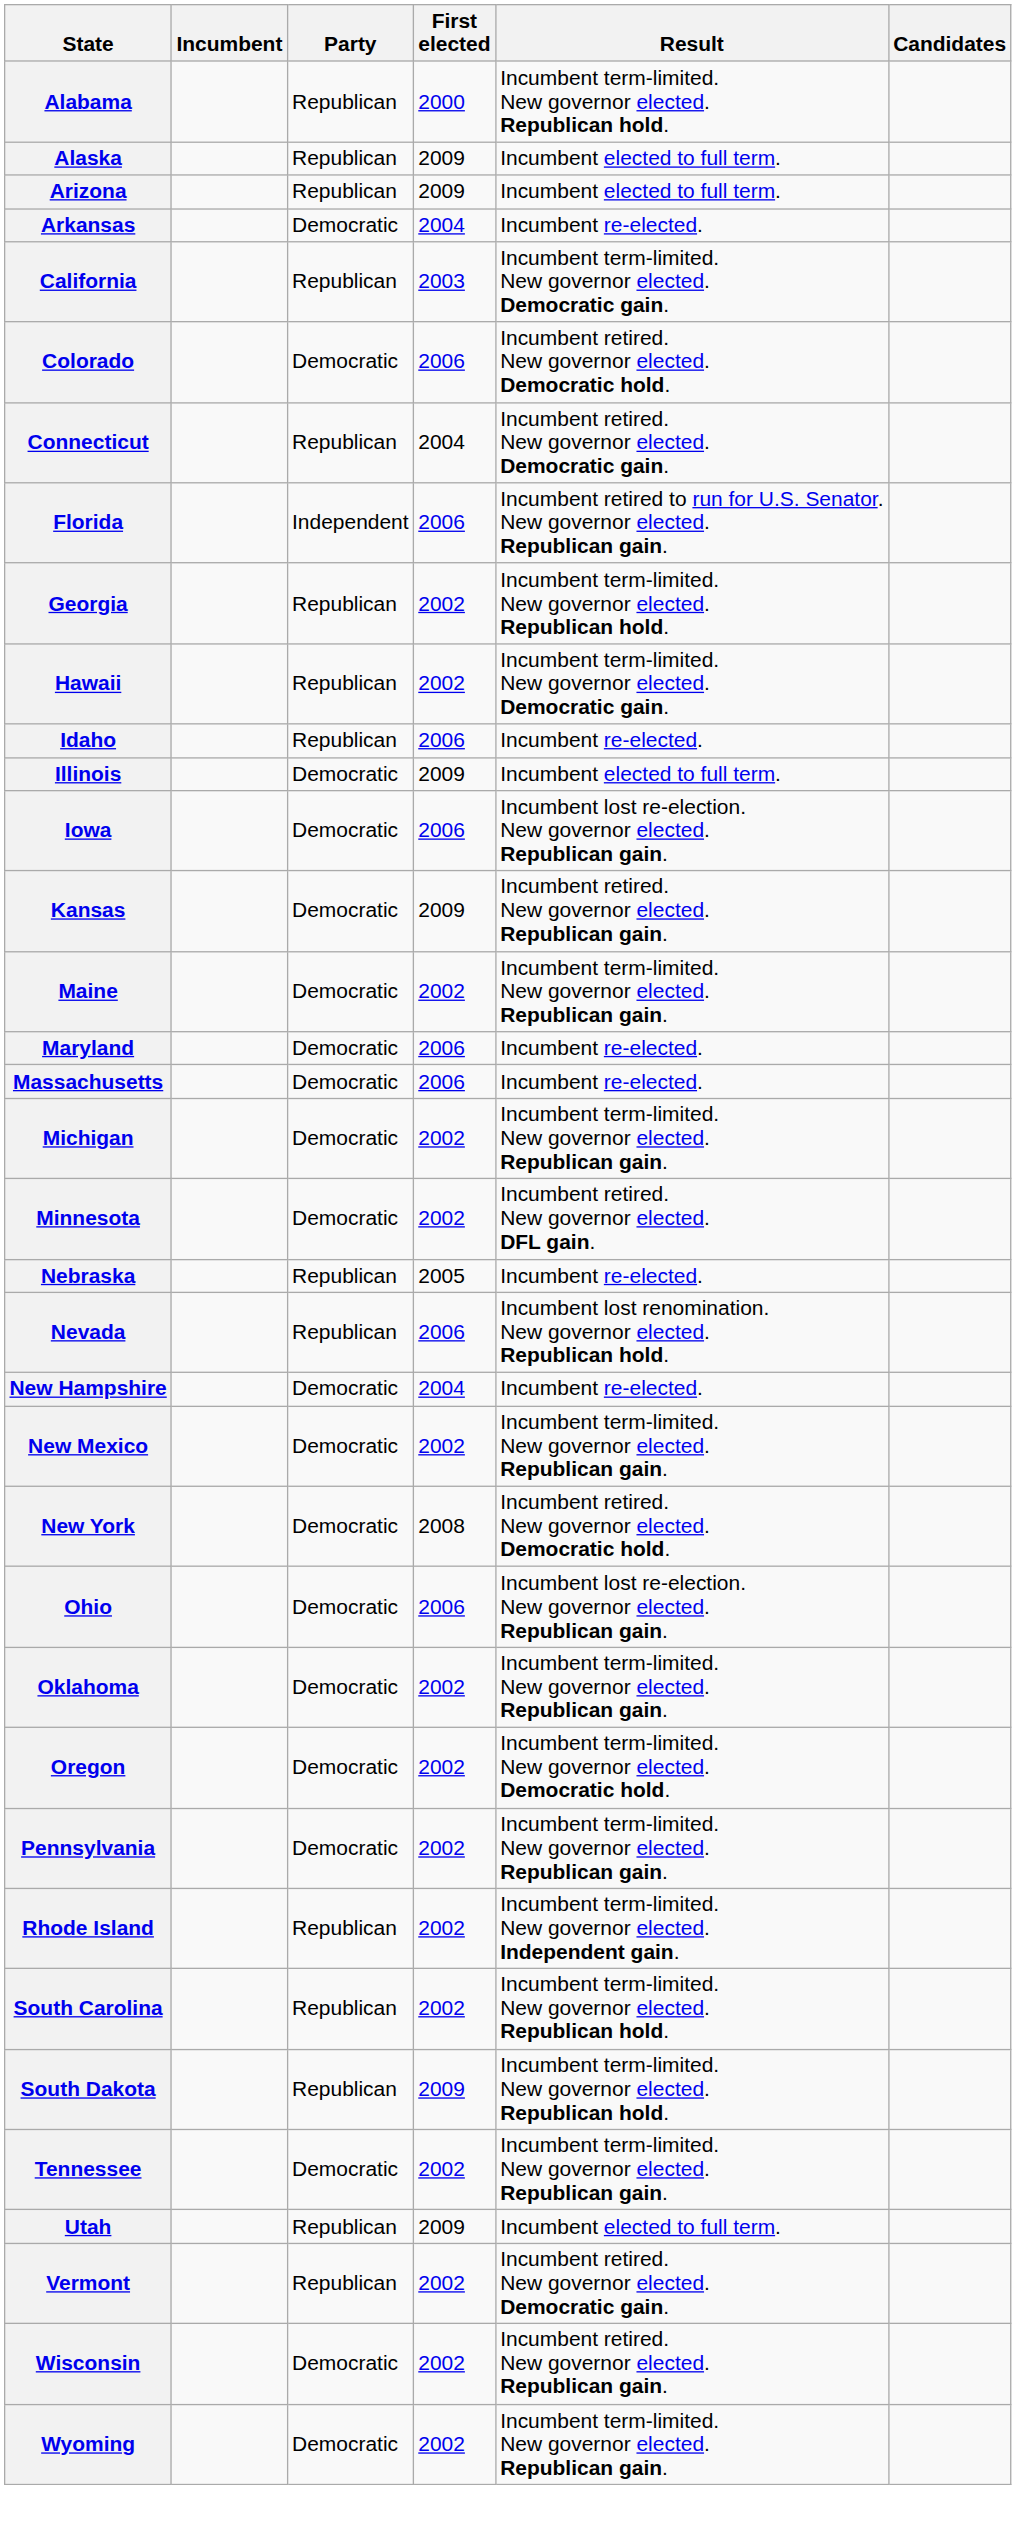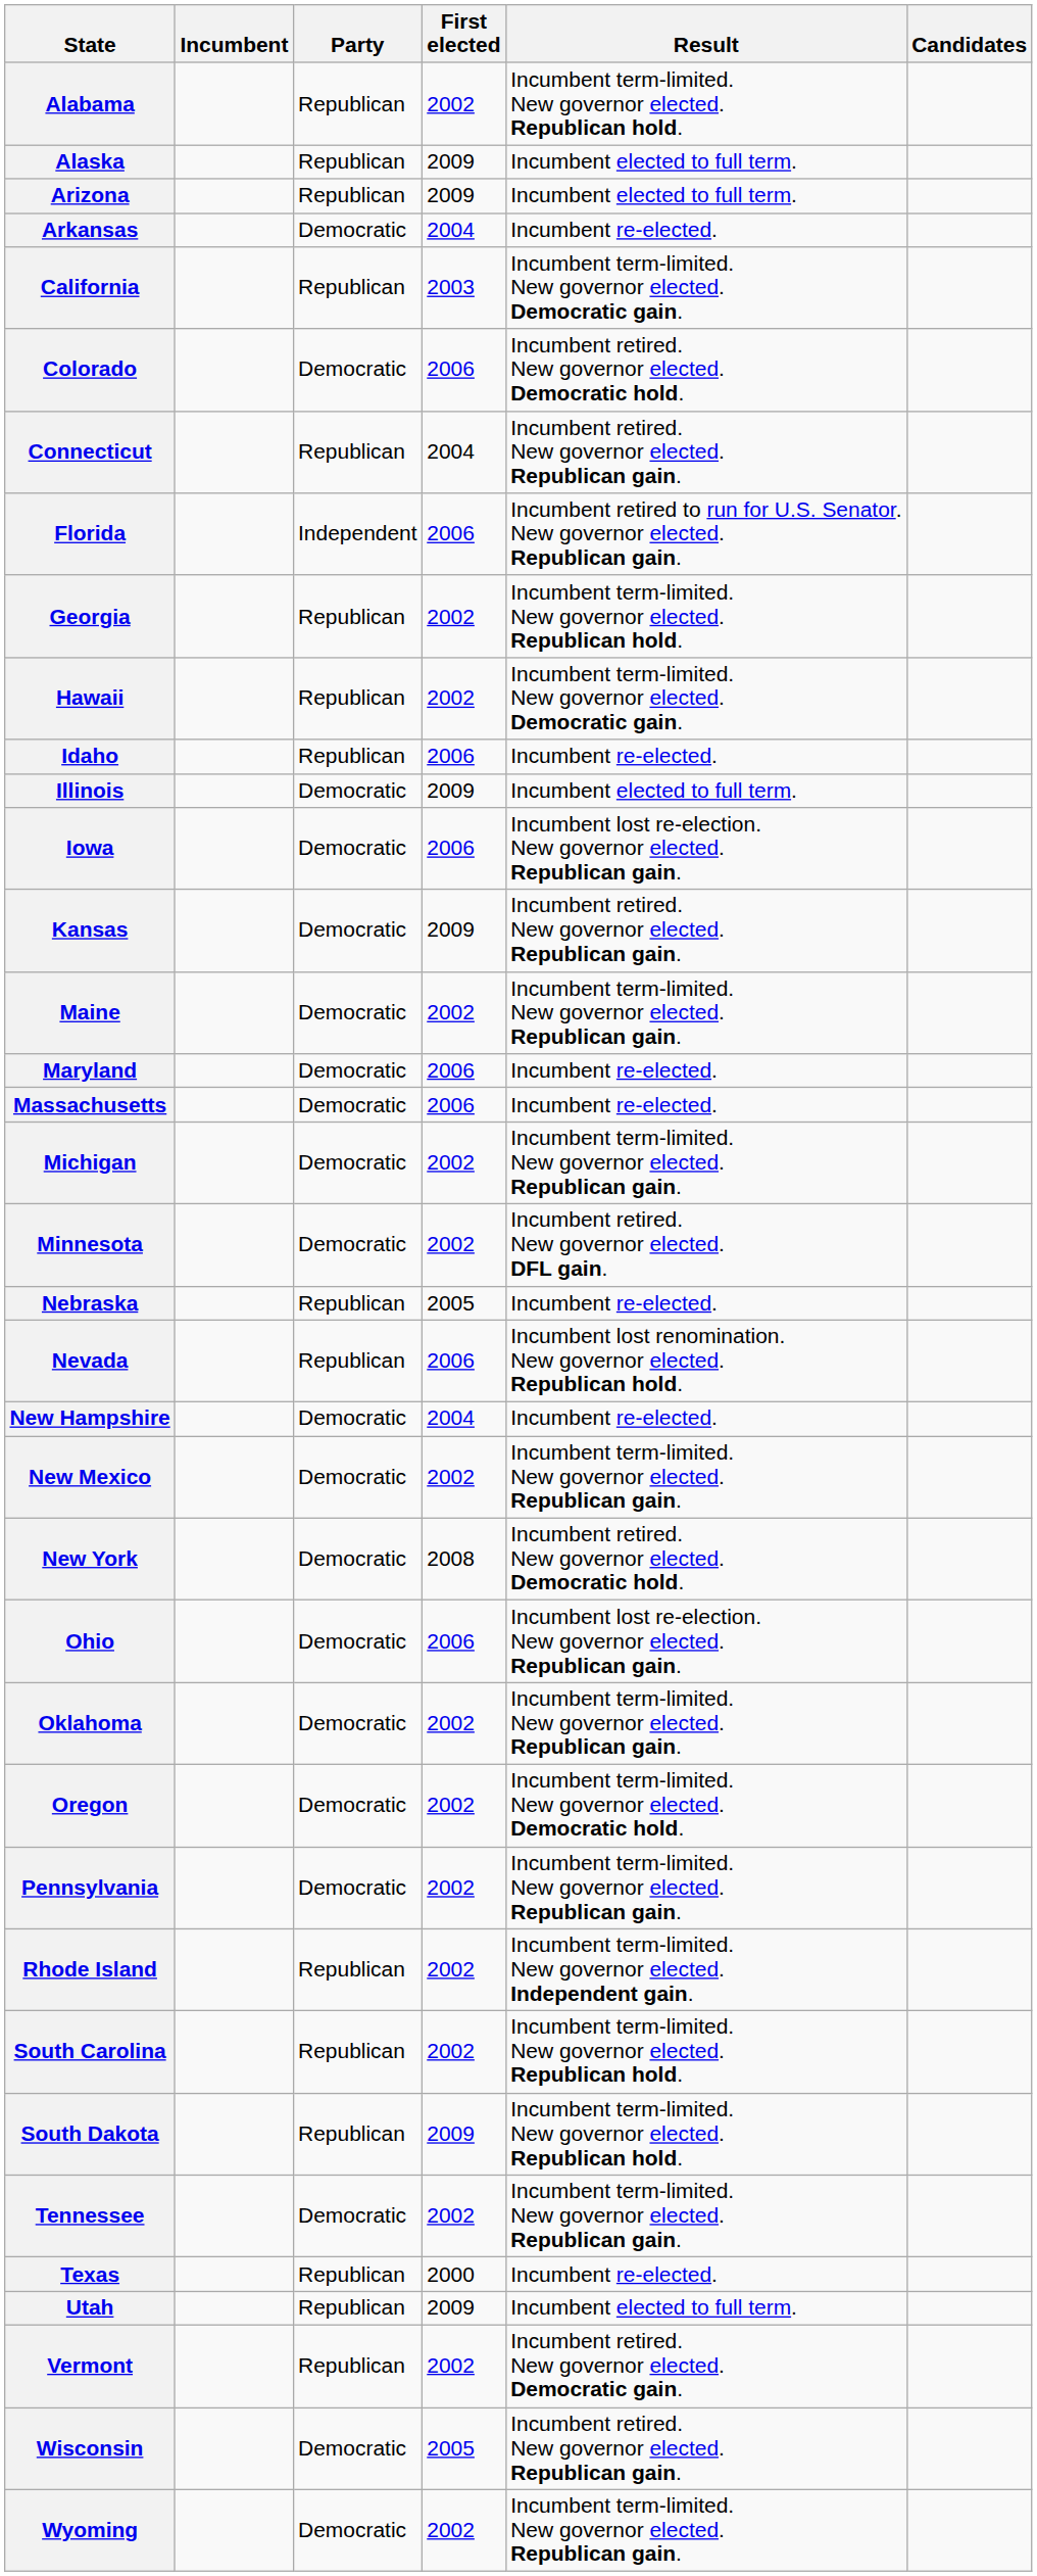 <table class="wikitable sortable">
 <tr valign=bottom>
 <th>State</th>
 <th>Incumbent</th>
 <th>Party</th>
 <th>First<br>elected</th>
 <th>Result</th>
 <th>Candidates</th>
 </tr>
 <tr>
 <th><a href='#'>Alabama</a></th>
 <td></td>
 <td>Republican</td>
-<td><a href='#'>2000</a></td>
+<td><a href='#'>2002</a></td>
 <td>Incumbent term-limited.<br>New governor <a href='#'>elected</a>.<br><strong>Republican hold</strong>.</td>
 <td nowrap></td>
 </tr>
 <tr>
 <th><a href='#'>Alaska</a></th>
 <td></td>
 <td>Republican</td>
 <td>2009</td>
 <td>Incumbent <a href='#'>elected to full term</a>.</td>
 <td nowrap></td>
 </tr>
 <tr>
 <th><a href='#'>Arizona</a></th>
 <td></td>
 <td>Republican</td>
 <td>2009</td>
 <td>Incumbent <a href='#'>elected to full term</a>.</td>
 <td nowrap></td>
 </tr>
 <tr>
 <th><a href='#'>Arkansas</a></th>
 <td></td>
 <td>Democratic</td>
 <td><a href='#'>2004</a></td>
 <td>Incumbent <a href='#'>re-elected</a>.</td>
 <td nowrap></td>
 </tr>
 <tr>
 <th><a href='#'>California</a></th>
 <td></td>
 <td>Republican</td>
 <td><a href='#'>2003 </a></td>
 <td>Incumbent term-limited.<br>New governor <a href='#'>elected</a>.<br><strong>Democratic gain</strong>.</td>
 <td nowrap></td>
 </tr>
 <tr>
 <th><a href='#'>Colorado</a></th>
 <td></td>
 <td>Democratic</td>
 <td><a href='#'>2006</a></td>
 <td>Incumbent retired.<br>New governor <a href='#'>elected</a>.<br><strong>Democratic hold</strong>.</td>
 <td nowrap></td>
 </tr>
 <tr>
 <th><a href='#'>Connecticut</a></th>
 <td></td>
 <td>Republican</td>
 <td>2004</td>
-<td>Incumbent retired.<br>New governor <a href='#'>elected</a>.<br><strong>Democratic gain</strong>.</td>
+<td>Incumbent retired.<br>New governor <a href='#'>elected</a>.<br><strong>Republican gain</strong>.</td>
 <td nowrap></td>
 </tr>
 <tr>
 <th><a href='#'>Florida</a></th>
 <td></td>
 <td>Independent</td>
 <td><a href='#'>2006</a></td>
 <td>Incumbent retired to <a href='#'>run for U.S. Senator</a>.<br>New governor <a href='#'>elected</a>.<br><strong>Republican gain</strong>.</td>
 <td nowrap></td>
 </tr>
 <tr>
 <th><a href='#'>Georgia</a></th>
 <td></td>
 <td>Republican</td>
 <td><a href='#'>2002</a></td>
 <td>Incumbent term-limited.<br>New governor <a href='#'>elected</a>.<br><strong>Republican hold</strong>.</td>
 <td nowrap></td>
 </tr>
 <tr>
 <th><a href='#'>Hawaii</a></th>
 <td></td>
 <td>Republican</td>
 <td><a href='#'>2002</a></td>
 <td>Incumbent term-limited.<br>New governor <a href='#'>elected</a>.<br><strong>Democratic gain</strong>.</td>
 <td nowrap></td>
 </tr>
 <tr>
 <th><a href='#'>Idaho</a></th>
 <td></td>
 <td>Republican</td>
 <td><a href='#'>2006</a></td>
 <td>Incumbent <a href='#'>re-elected</a>.</td>
 <td nowrap></td>
 </tr>
 <tr>
 <th><a href='#'>Illinois</a></th>
 <td></td>
 <td>Democratic</td>
 <td>2009</td>
 <td>Incumbent <a href='#'>elected to full term</a>.</td>
 <td nowrap></td>
 </tr>
 <tr>
 <th><a href='#'>Iowa</a></th>
 <td></td>
 <td>Democratic</td>
 <td><a href='#'>2006</a></td>
 <td>Incumbent lost re-election.<br>New governor <a href='#'>elected</a>.<br><strong>Republican gain</strong>.</td>
 <td nowrap></td>
 </tr>
 <tr>
 <th><a href='#'>Kansas</a></th>
 <td></td>
 <td>Democratic</td>
 <td>2009</td>
 <td>Incumbent retired.<br>New governor <a href='#'>elected</a>.<br><strong>Republican gain</strong>.</td>
 <td nowrap></td>
 </tr>
 <tr>
 <th><a href='#'>Maine</a></th>
 <td></td>
 <td>Democratic</td>
 <td><a href='#'>2002</a></td>
 <td>Incumbent term-limited.<br>New governor <a href='#'>elected</a>.<br><strong>Republican gain</strong>.</td>
 <td nowrap></td>
 </tr>
 <tr>
 <th><a href='#'>Maryland</a></th>
 <td></td>
 <td>Democratic</td>
 <td><a href='#'>2006</a></td>
 <td>Incumbent <a href='#'>re-elected</a>.</td>
 <td nowrap></td>
 </tr>
 <tr>
 <th><a href='#'>Massachusetts</a></th>
 <td></td>
 <td>Democratic</td>
 <td><a href='#'>2006</a></td>
 <td>Incumbent <a href='#'>re-elected</a>.</td>
 <td nowrap></td>
 </tr>
 <tr>
 <th><a href='#'>Michigan</a></th>
 <td></td>
 <td>Democratic</td>
 <td><a href='#'>2002</a></td>
 <td>Incumbent term-limited.<br>New governor <a href='#'>elected</a>.<br><strong>Republican gain</strong>.</td>
 <td nowrap></td>
 </tr>
 <tr>
 <th><a href='#'>Minnesota</a></th>
 <td></td>
 <td>Democratic</td>
 <td><a href='#'>2002</a></td>
 <td>Incumbent retired.<br>New governor <a href='#'>elected</a>.<br><strong>DFL gain</strong>.</td>
 <td nowrap></td>
 </tr>
 <tr>
 <th><a href='#'>Nebraska</a></th>
 <td></td>
 <td>Republican</td>
 <td>2005</td>
 <td>Incumbent <a href='#'>re-elected</a>.</td>
 <td nowrap></td>
 </tr>
 <tr>
 <th><a href='#'>Nevada</a></th>
 <td></td>
 <td>Republican</td>
 <td><a href='#'>2006</a></td>
 <td>Incumbent lost renomination.<br>New governor <a href='#'>elected</a>.<br><strong>Republican hold</strong>.</td>
 <td nowrap></td>
 </tr>
 <tr>
 <th><a href='#'>New Hampshire</a></th>
 <td></td>
 <td>Democratic</td>
 <td><a href='#'>2004</a></td>
 <td>Incumbent <a href='#'>re-elected</a>.</td>
 <td nowrap></td>
 </tr>
 <tr>
 <th><a href='#'>New Mexico</a></th>
 <td></td>
 <td>Democratic</td>
 <td><a href='#'>2002</a></td>
 <td>Incumbent term-limited.<br>New governor <a href='#'>elected</a>.<br><strong>Republican gain</strong>.</td>
 <td nowrap></td>
 </tr>
 <tr>
 <th><a href='#'>New York</a></th>
 <td></td>
 <td>Democratic</td>
 <td>2008</td>
 <td>Incumbent retired.<br>New governor <a href='#'>elected</a>.<br><strong>Democratic hold</strong>.</td>
 <td nowrap></td>
 </tr>
 <tr>
 <th><a href='#'>Ohio</a></th>
 <td></td>
 <td>Democratic</td>
 <td><a href='#'>2006</a></td>
 <td>Incumbent lost re-election.<br>New governor <a href='#'>elected</a>.<br><strong>Republican gain</strong>.</td>
 <td nowrap></td>
 </tr>
 <tr>
 <th><a href='#'>Oklahoma</a></th>
 <td></td>
 <td>Democratic</td>
 <td><a href='#'>2002</a></td>
 <td>Incumbent term-limited.<br>New governor <a href='#'>elected</a>.<br><strong>Republican gain</strong>.</td>
 <td nowrap></td>
 </tr>
 <tr>
 <th><a href='#'>Oregon</a></th>
 <td></td>
 <td>Democratic</td>
 <td><a href='#'>2002</a></td>
 <td>Incumbent term-limited.<br>New governor <a href='#'>elected</a>.<br><strong>Democratic hold</strong>.</td>
 <td nowrap></td>
 </tr>
 <tr>
 <th><a href='#'>Pennsylvania</a></th>
 <td></td>
 <td>Democratic</td>
 <td><a href='#'>2002</a></td>
 <td>Incumbent term-limited.<br>New governor <a href='#'>elected</a>.<br><strong>Republican gain</strong>.</td>
 <td nowrap></td>
 </tr>
 <tr>
 <th><a href='#'>Rhode Island</a></th>
 <td></td>
 <td>Republican</td>
 <td><a href='#'>2002</a></td>
 <td>Incumbent term-limited.<br>New governor <a href='#'>elected</a>.<br><strong>Independent gain</strong>.</td>
 <td nowrap></td>
 </tr>
 <tr>
 <th><a href='#'>South Carolina</a></th>
 <td></td>
 <td>Republican</td>
 <td><a href='#'>2002</a></td>
 <td>Incumbent term-limited.<br>New governor <a href='#'>elected</a>.<br><strong>Republican hold</strong>.</td>
 <td nowrap></td>
 </tr>
 <tr>
 <th><a href='#'>South Dakota</a></th>
 <td></td>
 <td>Republican</td>
 <td><a href='#'>2009</a></td>
 <td>Incumbent term-limited.<br>New governor <a href='#'>elected</a>.<br><strong>Republican hold</strong>.</td>
 <td nowrap></td>
 </tr>
 <tr>
 <th><a href='#'>Tennessee</a></th>
 <td></td>
 <td>Democratic</td>
 <td><a href='#'>2002</a></td>
 <td>Incumbent term-limited.<br>New governor <a href='#'>elected</a>.<br><strong>Republican gain</strong>.</td>
 <td nowrap></td>
 </tr>
 <tr>
+<th><a href='#'>Texas</a></th>
+<td></td>
+<td>Republican</td>
+<td>2000</td>
+<td>Incumbent <a href='#'>re-elected</a>.</td>
+<td nowrap></td>
+</tr>
+<tr>
 <th><a href='#'>Utah<br></a></th>
 <td></td>
 <td>Republican</td>
 <td>2009</td>
 <td>Incumbent <a href='#'>elected to full term</a>.</td>
 <td nowrap></td>
 </tr>
 <tr>
 <th><a href='#'>Vermont</a></th>
 <td></td>
 <td>Republican</td>
 <td><a href='#'>2002</a></td>
 <td>Incumbent retired.<br>New governor <a href='#'>elected</a>.<br><strong>Democratic gain</strong>.</td>
 <td nowrap></td>
 </tr>
 <tr>
 <th><a href='#'>Wisconsin</a></th>
 <td></td>
 <td>Democratic</td>
-<td><a href='#'>2002</a></td>
+<td><a href='#'>2005</a></td>
 <td>Incumbent retired.<br>New governor <a href='#'>elected</a>.<br><strong>Republican gain</strong>.</td>
 <td nowrap></td>
 </tr>
 <tr>
 <th><a href='#'>Wyoming</a></th>
 <td></td>
 <td>Democratic</td>
 <td><a href='#'>2002</a></td>
 <td>Incumbent term-limited.<br>New governor <a href='#'>elected</a>.<br><strong>Republican gain</strong>.</td>
 <td nowrap></td>
 </tr>
 </table>
